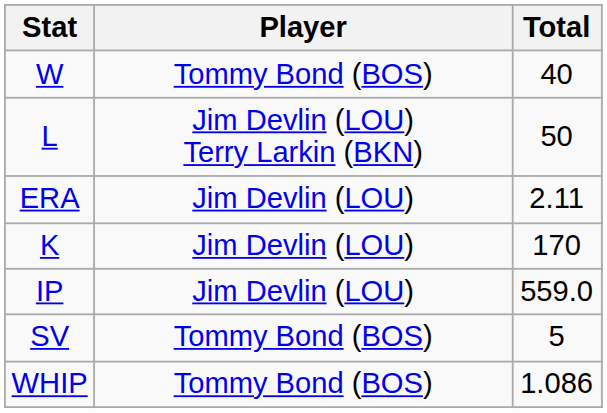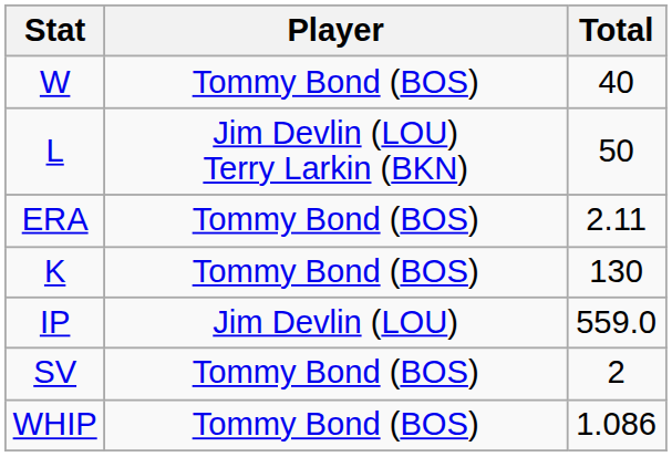 <table class="wikitable" style="text-align:center;">
 <tr>
 <th style="width:15%;">Stat</th>
 <th>Player</th>
 <th style="width:15%;">Total</th>
 </tr>
 <tr>
 <td><a href='#'>W</a></td>
 <td><a href='#'>Tommy Bond</a> (<a href='#'>BOS</a>)</td>
 <td>40</td>
 </tr>
 <tr>
 <td><a href='#'>L</a></td>
 <td><a href='#'>Jim Devlin</a> (<a href='#'>LOU</a>)<br><a href='#'>Terry Larkin</a> (<a href='#'>BKN</a>)</td>
 <td>50</td>
 </tr>
 <tr>
 <td><a href='#'>ERA</a></td>
-<td><a href='#'>Jim Devlin</a> (<a href='#'>LOU</a>)</td>
+<td><a href='#'>Tommy Bond</a> (<a href='#'>BOS</a>)</td>
 <td>2.11</td>
 </tr>
 <tr>
 <td><a href='#'>K</a></td>
-<td><a href='#'>Jim Devlin</a> (<a href='#'>LOU</a>)</td>
-<td>170</td>
+<td><a href='#'>Tommy Bond</a> (<a href='#'>BOS</a>)</td>
+<td>130</td>
 </tr>
 <tr>
 <td><a href='#'>IP</a></td>
 <td><a href='#'>Jim Devlin</a> (<a href='#'>LOU</a>)</td>
 <td>559.0</td>
 </tr>
 <tr>
 <td><a href='#'>SV</a></td>
 <td><a href='#'>Tommy Bond</a> (<a href='#'>BOS</a>)</td>
-<td>5</td>
+<td>2</td>
 </tr>
 <tr>
 <td><a href='#'>WHIP</a></td>
 <td><a href='#'>Tommy Bond</a> (<a href='#'>BOS</a>)</td>
 <td>1.086</td>
 </tr>
 </table>
